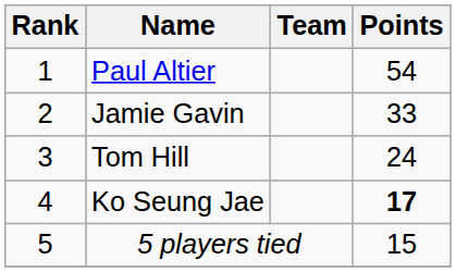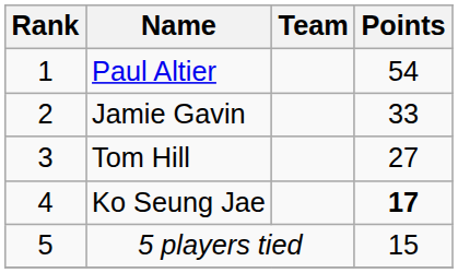 <table class="wikitable" style="text-align:center">
 <tr>
 <th>Rank</th>
 <th>Name</th>
 <th>Team</th>
 <th>Points</th>
 </tr>
 <tr>
 <td>1</td>
 <td align="left"><a href='#'>Paul Altier</a></td>
 <td align="left"></td>
 <td>54</td>
 </tr>
 <tr>
 <td>2</td>
 <td align="left">Jamie Gavin</td>
 <td align="left"></td>
 <td>33</td>
 </tr>
 <tr>
 <td>3</td>
 <td align="left">Tom Hill</td>
 <td align="left"></td>
-<td>24</td>
+<td>27</td>
 </tr>
 <tr>
 <td>4</td>
 <td align="left">Ko Seung Jae</td>
 <td align="left"></td>
 <td><strong>17</strong></td>
 </tr>
 <tr>
 <td>5</td>
 <td colspan="2"><em>5 players tied</em></td>
 <td>15</td>
 </tr>
 <tr>
 </tr>
 </table>
